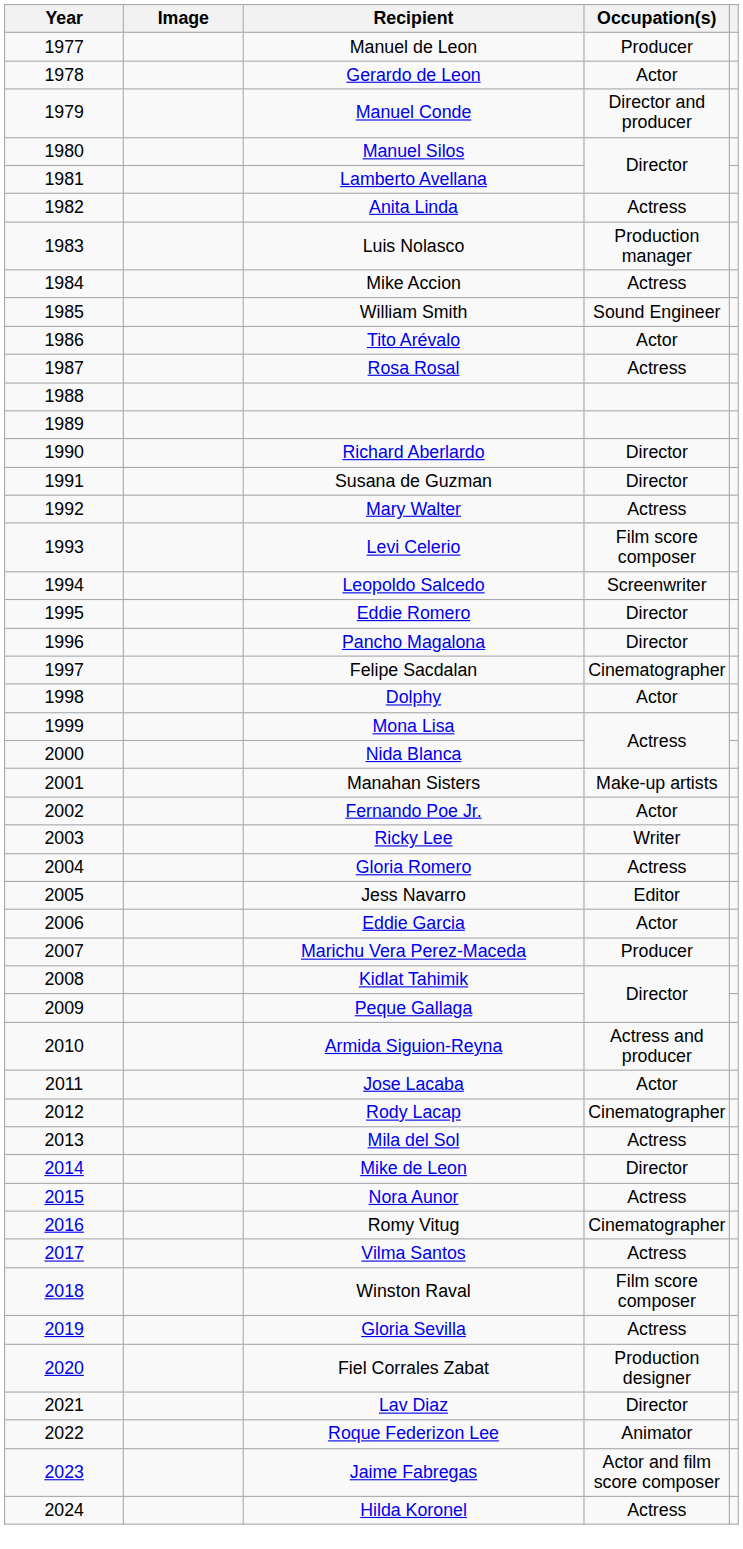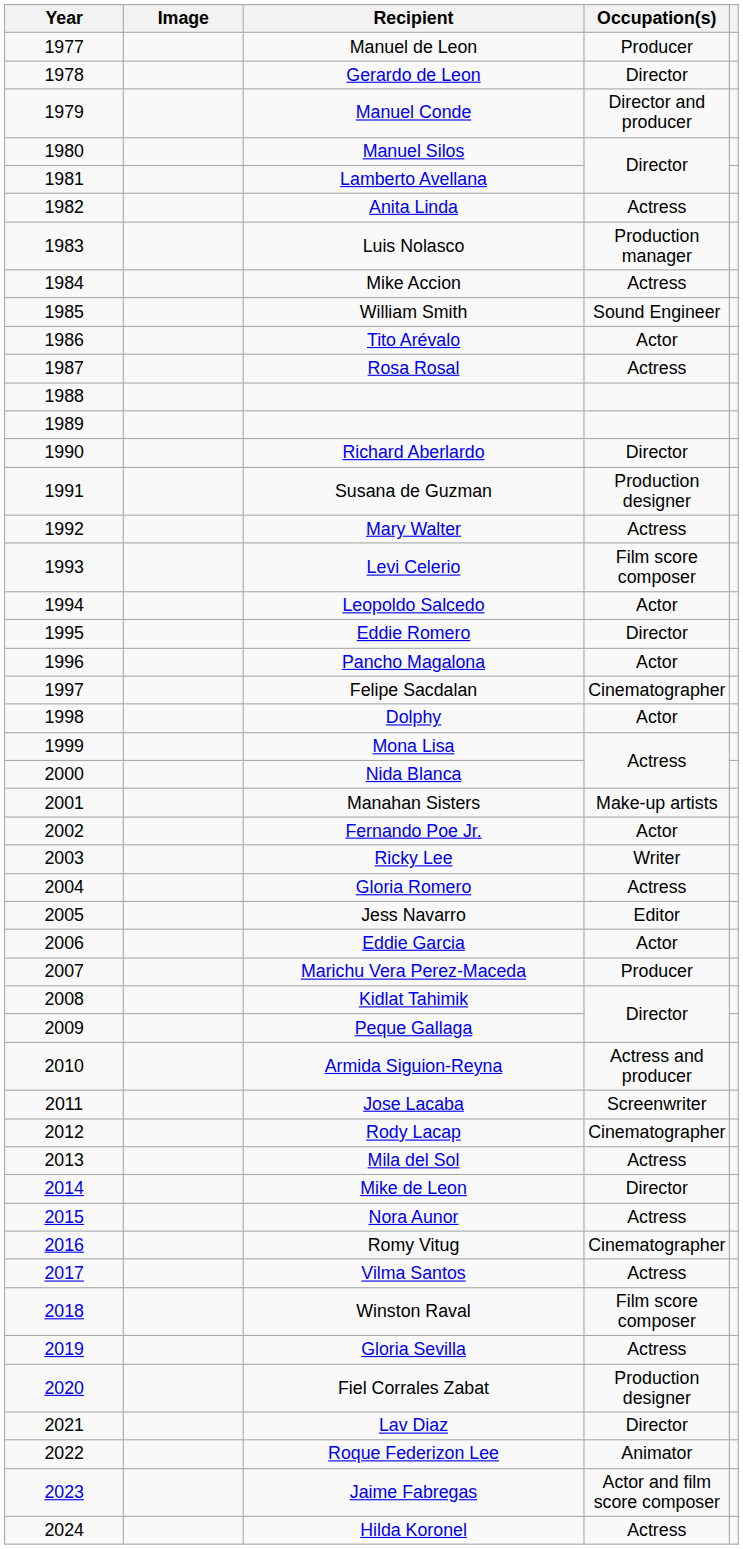 <table class="wikitable sortable plainrowheaders" style="text-align:center;">
 <tr>
 <th width=100>Year</th>
 <th class=unsortable width=100>Image</th>
 <th width=300>Recipient</th>
 <th width=100>Occupation(s)</th>
 <th class=unsortable></th>
 </tr>
 <tr>
 <td>1977</td>
 <td></td>
 <td>Manuel de Leon</td>
 <td>Producer</td>
 <td></td>
 </tr>
 <tr>
 <td>1978</td>
 <td></td>
 <td><a href='#'>Gerardo de Leon</a></td>
-<td>Actor</td>
+<td>Director</td>
 <td></td>
 </tr>
 <tr>
 <td>1979</td>
 <td></td>
 <td><a href='#'>Manuel Conde</a></td>
 <td>Director and producer</td>
 <td></td>
 </tr>
 <tr>
 <td>1980</td>
 <td></td>
 <td><a href='#'>Manuel Silos</a></td>
 <td rowspan="2">Director</td>
 <td></td>
 </tr>
 <tr>
 <td>1981</td>
 <td></td>
 <td><a href='#'>Lamberto Avellana</a></td>
 <td></td>
 </tr>
 <tr>
 <td>1982</td>
 <td></td>
 <td><a href='#'>Anita Linda</a></td>
 <td>Actress</td>
 <td></td>
 </tr>
 <tr>
 <td>1983</td>
 <td></td>
 <td>Luis Nolasco</td>
 <td>Production manager</td>
 <td></td>
 </tr>
 <tr>
 <td>1984</td>
 <td></td>
 <td>Mike Accion</td>
 <td>Actress</td>
 <td></td>
 </tr>
 <tr>
 <td>1985</td>
 <td></td>
 <td>William Smith</td>
 <td>Sound Engineer</td>
 <td></td>
 </tr>
 <tr>
 <td>1986</td>
 <td></td>
 <td><a href='#'>Tito Arévalo</a></td>
 <td>Actor</td>
 <td></td>
 </tr>
 <tr>
 <td>1987</td>
 <td></td>
 <td><a href='#'>Rosa Rosal</a></td>
 <td>Actress</td>
 <td></td>
 </tr>
 <tr>
 <td>1988</td>
 <td></td>
 <td></td>
 <td></td>
 <td></td>
 </tr>
 <tr>
 <td>1989</td>
 <td></td>
 <td></td>
 <td></td>
 <td></td>
 </tr>
 <tr>
 <td>1990</td>
 <td></td>
 <td><a href='#'>Richard Aberlardo</a></td>
 <td>Director</td>
 <td></td>
 </tr>
 <tr>
 <td>1991</td>
 <td></td>
 <td>Susana de Guzman</td>
-<td>Director</td>
+<td>Production designer</td>
 <td></td>
 </tr>
 <tr>
 <td>1992</td>
 <td></td>
 <td><a href='#'>Mary Walter</a></td>
 <td>Actress</td>
 <td></td>
 </tr>
 <tr>
 <td>1993</td>
 <td></td>
 <td><a href='#'>Levi Celerio</a></td>
 <td>Film score composer</td>
 <td></td>
 </tr>
 <tr>
 <td>1994</td>
 <td></td>
 <td><a href='#'>Leopoldo Salcedo</a></td>
-<td>Screenwriter</td>
+<td>Actor</td>
 <td></td>
 </tr>
 <tr>
 <td>1995</td>
 <td></td>
 <td><a href='#'>Eddie Romero</a></td>
 <td>Director</td>
 <td></td>
 </tr>
 <tr>
 <td>1996</td>
 <td></td>
 <td><a href='#'>Pancho Magalona</a></td>
-<td>Director</td>
+<td>Actor</td>
 <td></td>
 </tr>
 <tr>
 <td>1997</td>
 <td></td>
 <td>Felipe Sacdalan</td>
 <td>Cinematographer</td>
 <td></td>
 </tr>
 <tr>
 <td>1998</td>
 <td></td>
 <td><a href='#'>Dolphy</a></td>
 <td>Actor</td>
 <td></td>
 </tr>
 <tr>
 <td>1999</td>
 <td></td>
 <td><a href='#'>Mona Lisa</a></td>
 <td rowspan="2">Actress</td>
 <td></td>
 </tr>
 <tr>
 <td>2000</td>
 <td></td>
 <td><a href='#'>Nida Blanca</a></td>
 <td></td>
 </tr>
 <tr>
 <td>2001</td>
 <td></td>
 <td>Manahan Sisters</td>
 <td>Make-up artists</td>
 <td></td>
 </tr>
 <tr>
 <td>2002</td>
 <td></td>
 <td><a href='#'>Fernando Poe Jr.</a></td>
 <td>Actor</td>
 <td></td>
 </tr>
 <tr>
 <td>2003</td>
 <td></td>
 <td><a href='#'>Ricky Lee</a></td>
 <td>Writer</td>
 <td></td>
 </tr>
 <tr>
 <td>2004</td>
 <td></td>
 <td><a href='#'>Gloria Romero</a></td>
 <td>Actress</td>
 <td></td>
 </tr>
 <tr>
 <td>2005</td>
 <td></td>
 <td>Jess Navarro</td>
 <td>Editor</td>
 <td></td>
 </tr>
 <tr>
 <td>2006</td>
 <td></td>
 <td><a href='#'>Eddie Garcia</a></td>
 <td>Actor</td>
 <td></td>
 </tr>
 <tr>
 <td>2007</td>
 <td></td>
 <td><a href='#'>Marichu Vera Perez-Maceda</a></td>
 <td>Producer</td>
 <td></td>
 </tr>
 <tr>
 <td>2008</td>
 <td></td>
 <td><a href='#'>Kidlat Tahimik</a></td>
 <td rowspan="2">Director</td>
 <td></td>
 </tr>
 <tr>
 <td>2009</td>
 <td></td>
 <td><a href='#'>Peque Gallaga</a></td>
 <td></td>
 </tr>
 <tr>
 <td>2010</td>
 <td></td>
 <td><a href='#'>Armida Siguion-Reyna</a></td>
 <td>Actress and producer</td>
 <td></td>
 </tr>
 <tr>
 <td>2011</td>
 <td></td>
 <td><a href='#'>Jose Lacaba</a></td>
-<td>Actor</td>
+<td>Screenwriter</td>
 <td></td>
 </tr>
 <tr>
 <td>2012</td>
 <td></td>
 <td><a href='#'>Rody Lacap</a></td>
 <td>Cinematographer</td>
 <td></td>
 </tr>
 <tr>
 <td>2013</td>
 <td></td>
 <td><a href='#'>Mila del Sol</a></td>
 <td>Actress</td>
 <td></td>
 </tr>
 <tr>
 <td><a href='#'>2014</a></td>
 <td></td>
 <td><a href='#'>Mike de Leon</a></td>
 <td>Director</td>
 <td></td>
 </tr>
 <tr>
 <td><a href='#'>2015</a></td>
 <td></td>
 <td><a href='#'>Nora Aunor</a></td>
 <td>Actress</td>
 <td></td>
 </tr>
 <tr>
 <td><a href='#'>2016</a></td>
 <td></td>
 <td>Romy Vitug</td>
 <td>Cinematographer</td>
 <td></td>
 </tr>
 <tr>
 <td><a href='#'>2017</a></td>
 <td></td>
 <td><a href='#'>Vilma Santos</a></td>
 <td>Actress</td>
 <td></td>
 </tr>
 <tr>
 <td><a href='#'>2018</a></td>
 <td></td>
 <td>Winston Raval</td>
 <td>Film score composer</td>
 <td></td>
 </tr>
 <tr>
 <td><a href='#'>2019</a></td>
 <td></td>
 <td><a href='#'>Gloria Sevilla</a></td>
 <td>Actress</td>
 <td></td>
 </tr>
 <tr>
 <td><a href='#'>2020</a></td>
 <td></td>
 <td>Fiel Corrales Zabat</td>
 <td>Production designer</td>
 <td></td>
 </tr>
 <tr>
 <td>2021</td>
 <td></td>
 <td><a href='#'>Lav Diaz</a></td>
 <td>Director</td>
 <td></td>
 </tr>
 <tr>
 <td>2022</td>
 <td></td>
 <td><a href='#'>Roque Federizon Lee</a></td>
 <td>Animator</td>
 <td></td>
 </tr>
 <tr>
 <td><a href='#'>2023</a></td>
 <td></td>
 <td><a href='#'>Jaime Fabregas</a></td>
 <td>Actor and film score composer</td>
 <td></td>
 </tr>
 <tr>
 <td>2024</td>
 <td></td>
 <td><a href='#'>Hilda Koronel</a></td>
 <td>Actress</td>
 <td></td>
 </tr>
 </table>
